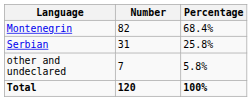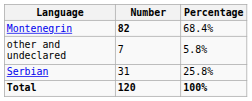 <table class="wikitable">
 <tr>
 <th width="140px">Language</th>
 <th width="80px">Number</th>
 <th width="80px">Percentage</th>
 </tr>
 <tr>
 <td><a href='#'>Montenegrin</a></td>
-<td>82</td>
+<td><strong>82</strong></td>
 <td>68.4%</td>
+</tr>
+<tr>
+<td>other and undeclared</td>
+<td>7</td>
+<td>5.8%</td>
 </tr>
 <tr>
 <td><a href='#'>Serbian</a></td>
 <td>31</td>
 <td>25.8%</td>
 </tr>
 <tr>
-<td>other and undeclared</td>
-<td>7</td>
-<td>5.8%</td>
-</tr>
-<tr>
 <td><strong>Total</strong></td>
 <td><strong>120</strong></td>
 <td><strong>100%</strong></td>
 </tr>
 </table>
